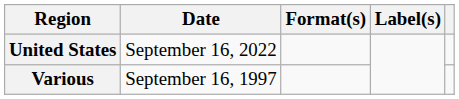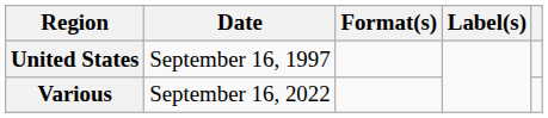 <table class="wikitable plainrowheaders">
 <tr>
 <th scope="col">Region</th>
 <th scope="col">Date</th>
 <th scope="col">Format(s)</th>
 <th scope="col">Label(s)</th>
 <th scope="col"></th>
 </tr>
 <tr>
 <th scope="row">United States</th>
-<td>September 16, 2022</td>
+<td>September 16, 1997</td>
 <td></td>
 <td rowspan="2"></td>
 <td align="center"></td>
 </tr>
 <tr>
 <th scope="row">Various</th>
-<td>September 16, 1997</td>
+<td>September 16, 2022</td>
 <td></td>
 <td align="center"></td>
 </tr>
 </table>
